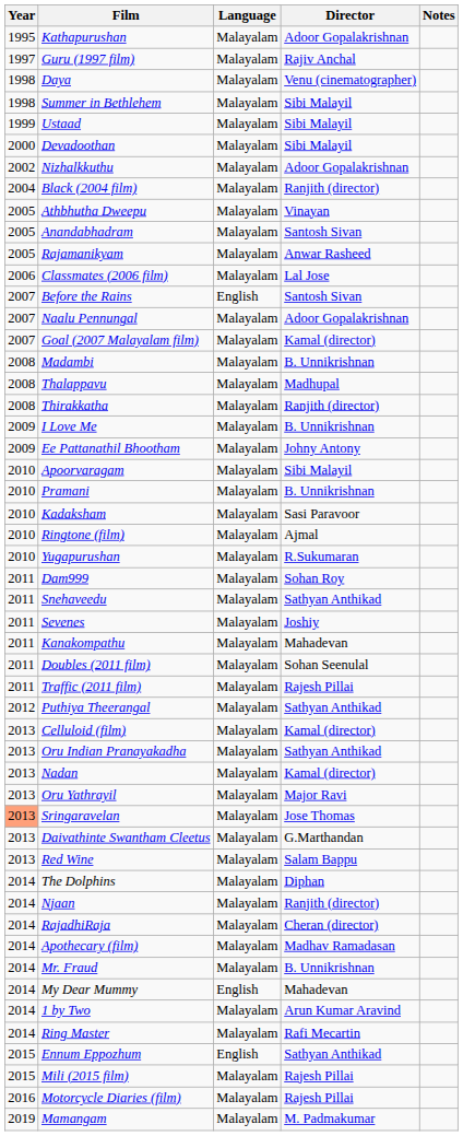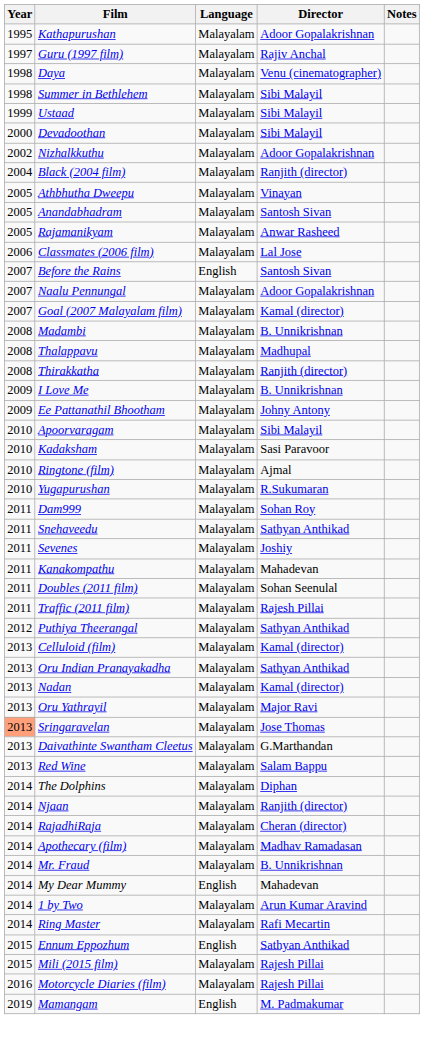 <table class="wikitable sortable">
 <tr>
 <th>Year</th>
 <th>Film</th>
 <th>Language</th>
 <th>Director</th>
 <th>Notes</th>
 </tr>
 <tr>
 <td>1995</td>
 <td><em><a href='#'>Kathapurushan</a></em></td>
 <td>Malayalam</td>
 <td><a href='#'>Adoor Gopalakrishnan</a></td>
 <td></td>
 </tr>
 <tr>
 <td>1997</td>
 <td><em><a href='#'>Guru (1997 film)</a></em></td>
 <td>Malayalam</td>
 <td><a href='#'>Rajiv Anchal</a></td>
 <td></td>
 </tr>
 <tr>
 <td>1998</td>
 <td><em><a href='#'>Daya</a></em></td>
 <td>Malayalam</td>
 <td><a href='#'>Venu (cinematographer)</a></td>
 <td></td>
 </tr>
 <tr>
 <td>1998</td>
 <td><em><a href='#'>Summer in Bethlehem</a></em></td>
 <td>Malayalam</td>
 <td><a href='#'>Sibi Malayil</a></td>
 <td></td>
 </tr>
 <tr>
 <td>1999</td>
 <td><em><a href='#'>Ustaad</a></em></td>
 <td>Malayalam</td>
 <td><a href='#'>Sibi Malayil</a></td>
 <td></td>
 </tr>
 <tr>
 <td>2000</td>
 <td><em><a href='#'>Devadoothan</a></em></td>
 <td>Malayalam</td>
 <td><a href='#'>Sibi Malayil</a></td>
 <td></td>
 </tr>
 <tr>
 <td>2002</td>
 <td><em><a href='#'>Nizhalkkuthu</a></em></td>
 <td>Malayalam</td>
 <td><a href='#'>Adoor Gopalakrishnan</a></td>
 <td></td>
 </tr>
 <tr>
 <td>2004</td>
 <td><em><a href='#'>Black (2004 film)</a></em></td>
 <td>Malayalam</td>
 <td><a href='#'>Ranjith (director)</a></td>
 <td></td>
 </tr>
 <tr>
 <td>2005</td>
 <td><em><a href='#'>Athbhutha Dweepu</a></em></td>
 <td>Malayalam</td>
 <td><a href='#'>Vinayan</a></td>
 <td></td>
 </tr>
 <tr>
 <td>2005</td>
 <td><em><a href='#'>Anandabhadram</a></em></td>
 <td>Malayalam</td>
 <td><a href='#'>Santosh Sivan</a></td>
 <td></td>
 </tr>
 <tr>
 <td>2005</td>
 <td><em><a href='#'>Rajamanikyam</a></em></td>
 <td>Malayalam</td>
 <td><a href='#'>Anwar Rasheed</a></td>
 <td></td>
 </tr>
 <tr>
 <td>2006</td>
 <td><em><a href='#'>Classmates (2006 film)</a></em></td>
 <td>Malayalam</td>
 <td><a href='#'>Lal Jose</a></td>
 <td></td>
 </tr>
 <tr>
 <td>2007</td>
 <td><em><a href='#'>Before the Rains</a></em></td>
 <td>English</td>
 <td><a href='#'>Santosh Sivan</a></td>
 <td></td>
 </tr>
 <tr>
 <td>2007</td>
 <td><em><a href='#'>Naalu Pennungal</a></em></td>
 <td>Malayalam</td>
 <td><a href='#'>Adoor Gopalakrishnan</a></td>
 <td></td>
 </tr>
 <tr>
 <td>2007</td>
 <td><em><a href='#'>Goal (2007 Malayalam film)</a></em></td>
 <td>Malayalam</td>
 <td><a href='#'>Kamal (director)</a></td>
 <td></td>
 </tr>
 <tr>
 <td>2008</td>
 <td><em><a href='#'>Madambi</a></em></td>
 <td>Malayalam</td>
 <td><a href='#'>B. Unnikrishnan</a></td>
 <td></td>
 </tr>
 <tr>
 <td>2008</td>
 <td><em><a href='#'>Thalappavu</a></em></td>
 <td>Malayalam</td>
 <td><a href='#'>Madhupal</a></td>
 <td></td>
 </tr>
 <tr>
 <td>2008</td>
 <td><em><a href='#'>Thirakkatha</a></em></td>
 <td>Malayalam</td>
 <td><a href='#'>Ranjith (director)</a></td>
 <td></td>
 </tr>
 <tr>
 <td>2009</td>
 <td><em><a href='#'>I Love Me</a></em></td>
 <td>Malayalam</td>
 <td><a href='#'>B. Unnikrishnan</a></td>
 <td></td>
 </tr>
 <tr>
 <td>2009</td>
 <td><em><a href='#'>Ee Pattanathil Bhootham</a></em></td>
 <td>Malayalam</td>
 <td><a href='#'>Johny Antony</a></td>
 <td></td>
 </tr>
 <tr>
 <td>2010</td>
 <td><em><a href='#'>Apoorvaragam</a></em></td>
 <td>Malayalam</td>
 <td><a href='#'>Sibi Malayil</a></td>
-<td></td>
-</tr>
-<tr>
-<td>2010</td>
-<td><em><a href='#'>Pramani</a></em></td>
-<td>Malayalam</td>
-<td><a href='#'>B. Unnikrishnan</a></td>
 <td></td>
 </tr>
 <tr>
 <td>2010</td>
 <td><em><a href='#'>Kadaksham</a></em></td>
 <td>Malayalam</td>
 <td>Sasi Paravoor</td>
 <td></td>
 </tr>
 <tr>
 <td>2010</td>
 <td><em><a href='#'>Ringtone (film)</a></em></td>
 <td>Malayalam</td>
 <td>Ajmal</td>
 <td></td>
 </tr>
 <tr>
 <td>2010</td>
 <td><em><a href='#'>Yugapurushan</a></em></td>
 <td>Malayalam</td>
 <td><a href='#'>R.Sukumaran</a></td>
 <td></td>
 </tr>
 <tr>
 <td>2011</td>
 <td><em><a href='#'>Dam999</a></em></td>
 <td>Malayalam</td>
 <td><a href='#'>Sohan Roy</a></td>
 <td></td>
 </tr>
 <tr>
 <td>2011</td>
 <td><em><a href='#'>Snehaveedu</a></em></td>
 <td>Malayalam</td>
 <td><a href='#'>Sathyan Anthikad</a></td>
 <td></td>
 </tr>
 <tr>
 <td>2011</td>
 <td><em><a href='#'>Sevenes</a></em></td>
 <td>Malayalam</td>
 <td><a href='#'>Joshiy</a></td>
 <td></td>
 </tr>
 <tr>
 <td>2011</td>
 <td><em><a href='#'>Kanakompathu</a></em></td>
 <td>Malayalam</td>
 <td>Mahadevan</td>
 <td></td>
 </tr>
 <tr>
 <td>2011</td>
 <td><em><a href='#'>Doubles (2011 film)</a></em></td>
 <td>Malayalam</td>
 <td>Sohan Seenulal</td>
 <td></td>
 </tr>
 <tr>
 <td>2011</td>
 <td><em><a href='#'>Traffic (2011 film)</a></em></td>
 <td>Malayalam</td>
 <td><a href='#'>Rajesh Pillai</a></td>
 <td></td>
 </tr>
 <tr>
 <td>2012</td>
 <td><em><a href='#'>Puthiya Theerangal</a></em></td>
 <td>Malayalam</td>
 <td><a href='#'>Sathyan Anthikad</a></td>
 <td></td>
 </tr>
 <tr>
 <td>2013</td>
 <td><em><a href='#'>Celluloid (film)</a></em></td>
 <td>Malayalam</td>
 <td><a href='#'>Kamal (director)</a></td>
 <td></td>
 </tr>
 <tr>
 <td>2013</td>
 <td><em><a href='#'>Oru Indian Pranayakadha</a></em></td>
 <td>Malayalam</td>
 <td><a href='#'>Sathyan Anthikad</a></td>
 <td></td>
 </tr>
 <tr>
 <td>2013</td>
 <td><em><a href='#'>Nadan</a></em></td>
 <td>Malayalam</td>
 <td><a href='#'>Kamal (director)</a></td>
 <td></td>
 </tr>
 <tr>
 <td>2013</td>
 <td><em><a href='#'>Oru Yathrayil</a></em></td>
 <td>Malayalam</td>
 <td><a href='#'>Major Ravi</a></td>
 <td></td>
 </tr>
 <tr>
 <td style="background: lightsalmon;">2013</td>
 <td><em><a href='#'>Sringaravelan</a></em></td>
 <td>Malayalam</td>
 <td><a href='#'>Jose Thomas</a></td>
 <td></td>
 </tr>
 <tr>
 <td>2013</td>
 <td><em><a href='#'>Daivathinte Swantham Cleetus</a></em></td>
 <td>Malayalam</td>
 <td>G.Marthandan</td>
 <td></td>
 </tr>
 <tr>
 <td>2013</td>
 <td><em><a href='#'>Red Wine</a></em></td>
 <td>Malayalam</td>
 <td><a href='#'>Salam Bappu</a></td>
 <td></td>
 </tr>
 <tr>
 <td>2014</td>
 <td><em>The Dolphins</em></td>
 <td>Malayalam</td>
 <td><a href='#'>Diphan</a></td>
 <td></td>
 </tr>
 <tr>
 <td>2014</td>
 <td><em><a href='#'>Njaan</a></em></td>
 <td>Malayalam</td>
 <td><a href='#'>Ranjith (director)</a></td>
 <td></td>
 </tr>
 <tr>
 <td>2014</td>
 <td><em><a href='#'>RajadhiRaja</a></em></td>
 <td>Malayalam</td>
 <td><a href='#'>Cheran (director)</a></td>
 <td></td>
 </tr>
 <tr>
 <td>2014</td>
 <td><em><a href='#'>Apothecary (film)</a></em></td>
 <td>Malayalam</td>
 <td><a href='#'>Madhav Ramadasan</a></td>
 <td></td>
 </tr>
 <tr>
 <td>2014</td>
 <td><em><a href='#'>Mr. Fraud</a></em></td>
 <td>Malayalam</td>
 <td><a href='#'>B. Unnikrishnan</a></td>
 <td></td>
 </tr>
 <tr>
 <td>2014</td>
 <td><em>My Dear Mummy</em></td>
 <td>English</td>
 <td>Mahadevan</td>
 <td></td>
 </tr>
 <tr>
 <td>2014</td>
 <td><em><a href='#'>1 by Two</a></em></td>
 <td>Malayalam</td>
 <td><a href='#'>Arun Kumar Aravind</a></td>
 <td></td>
 </tr>
 <tr>
 <td>2014</td>
 <td><em><a href='#'>Ring Master</a></em></td>
 <td>Malayalam</td>
 <td><a href='#'>Rafi Mecartin</a></td>
 <td></td>
 </tr>
 <tr>
 <td>2015</td>
 <td><em><a href='#'>Ennum Eppozhum</a></em></td>
 <td>English</td>
 <td><a href='#'>Sathyan Anthikad</a></td>
 <td></td>
 </tr>
 <tr>
 <td>2015</td>
 <td><em><a href='#'>Mili (2015 film)</a></em></td>
 <td>Malayalam</td>
 <td><a href='#'>Rajesh Pillai</a></td>
 <td></td>
 </tr>
 <tr>
 <td>2016</td>
 <td><em><a href='#'>Motorcycle Diaries (film)</a></em></td>
 <td>Malayalam</td>
 <td><a href='#'>Rajesh Pillai</a></td>
 <td></td>
 </tr>
 <tr>
 <td>2019</td>
 <td><em><a href='#'>Mamangam</a></em></td>
-<td>Malayalam</td>
+<td>English</td>
 <td><a href='#'>M. Padmakumar</a></td>
 <td></td>
 </tr>
 </table>
